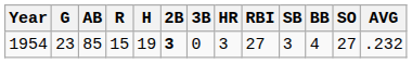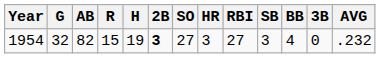 <table class="wikitable">
 <tr>
 <th><strong>Year</strong></th>
 <th><strong>G</strong></th>
 <th><strong>AB</strong></th>
 <th><strong>R</strong></th>
 <th><strong>H</strong></th>
 <th><strong>2B</strong></th>
-<th><strong>3B</strong></th>
+<th><strong>SO</strong></th>
 <th><strong>HR</strong></th>
 <th><strong>RBI</strong></th>
 <th><strong>SB</strong></th>
 <th><strong>BB</strong></th>
-<th><strong>SO</strong></th>
+<th><strong>3B</strong></th>
 <th><strong>AVG</strong></th>
 </tr>
 <tr>
 <td>1954</td>
-<td>23</td>
-<td>85</td>
+<td>32</td>
+<td>82</td>
 <td>15</td>
 <td>19</td>
 <td><strong>3</strong></td>
-<td>0</td>
+<td>27</td>
 <td>3</td>
 <td>27</td>
 <td>3</td>
 <td>4</td>
-<td>27</td>
+<td>0</td>
 <td>.232</td>
 </tr>
 </table>
